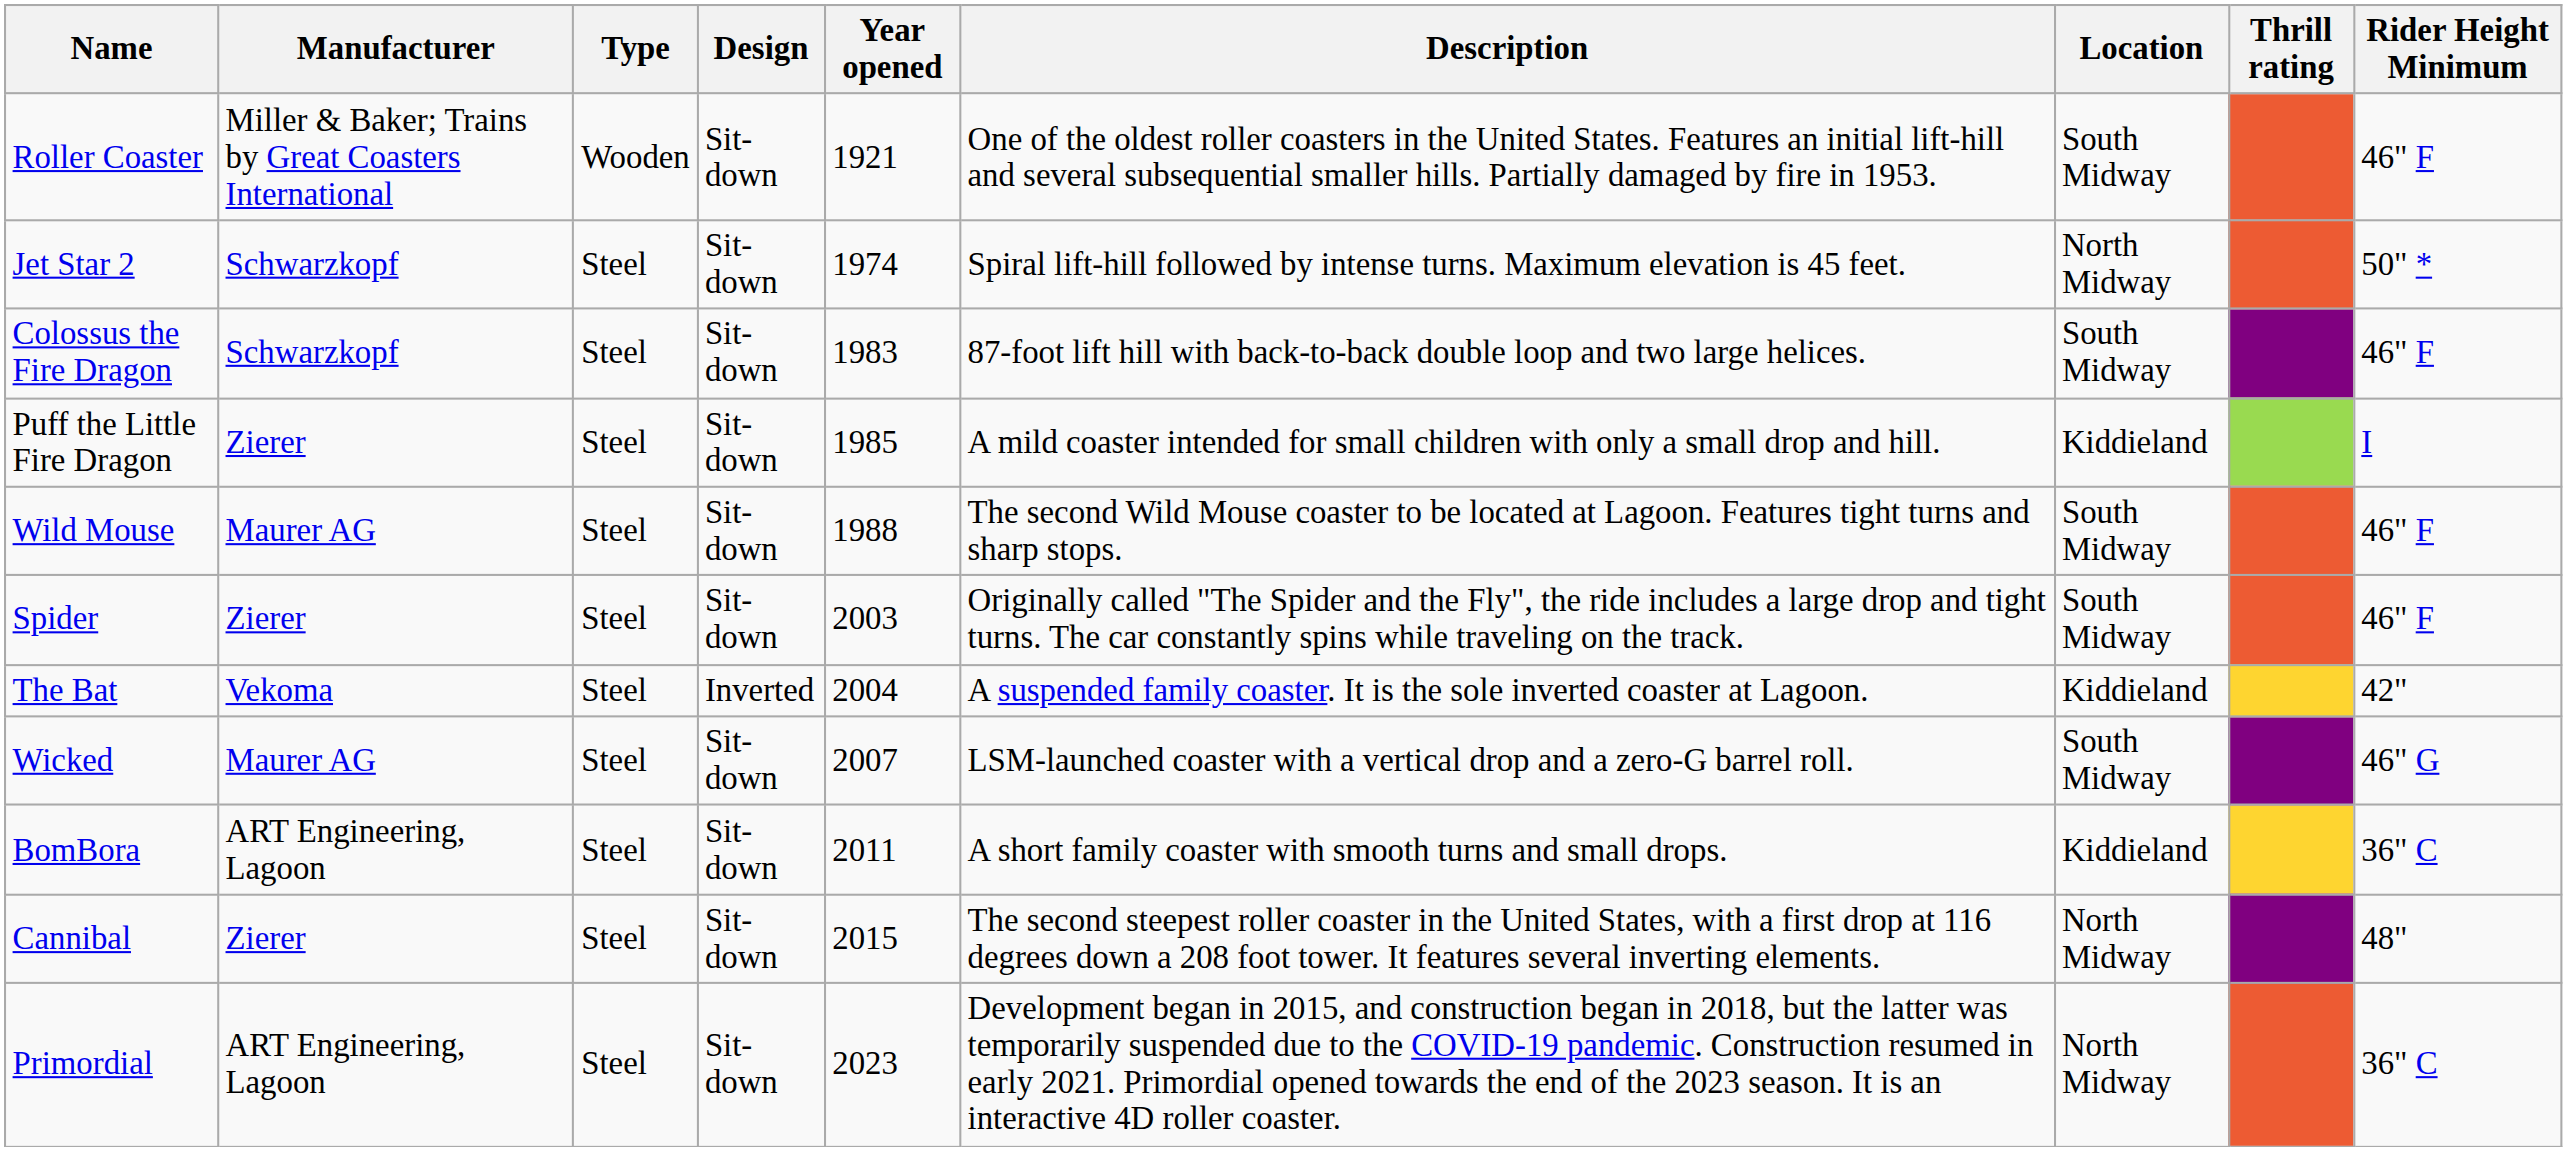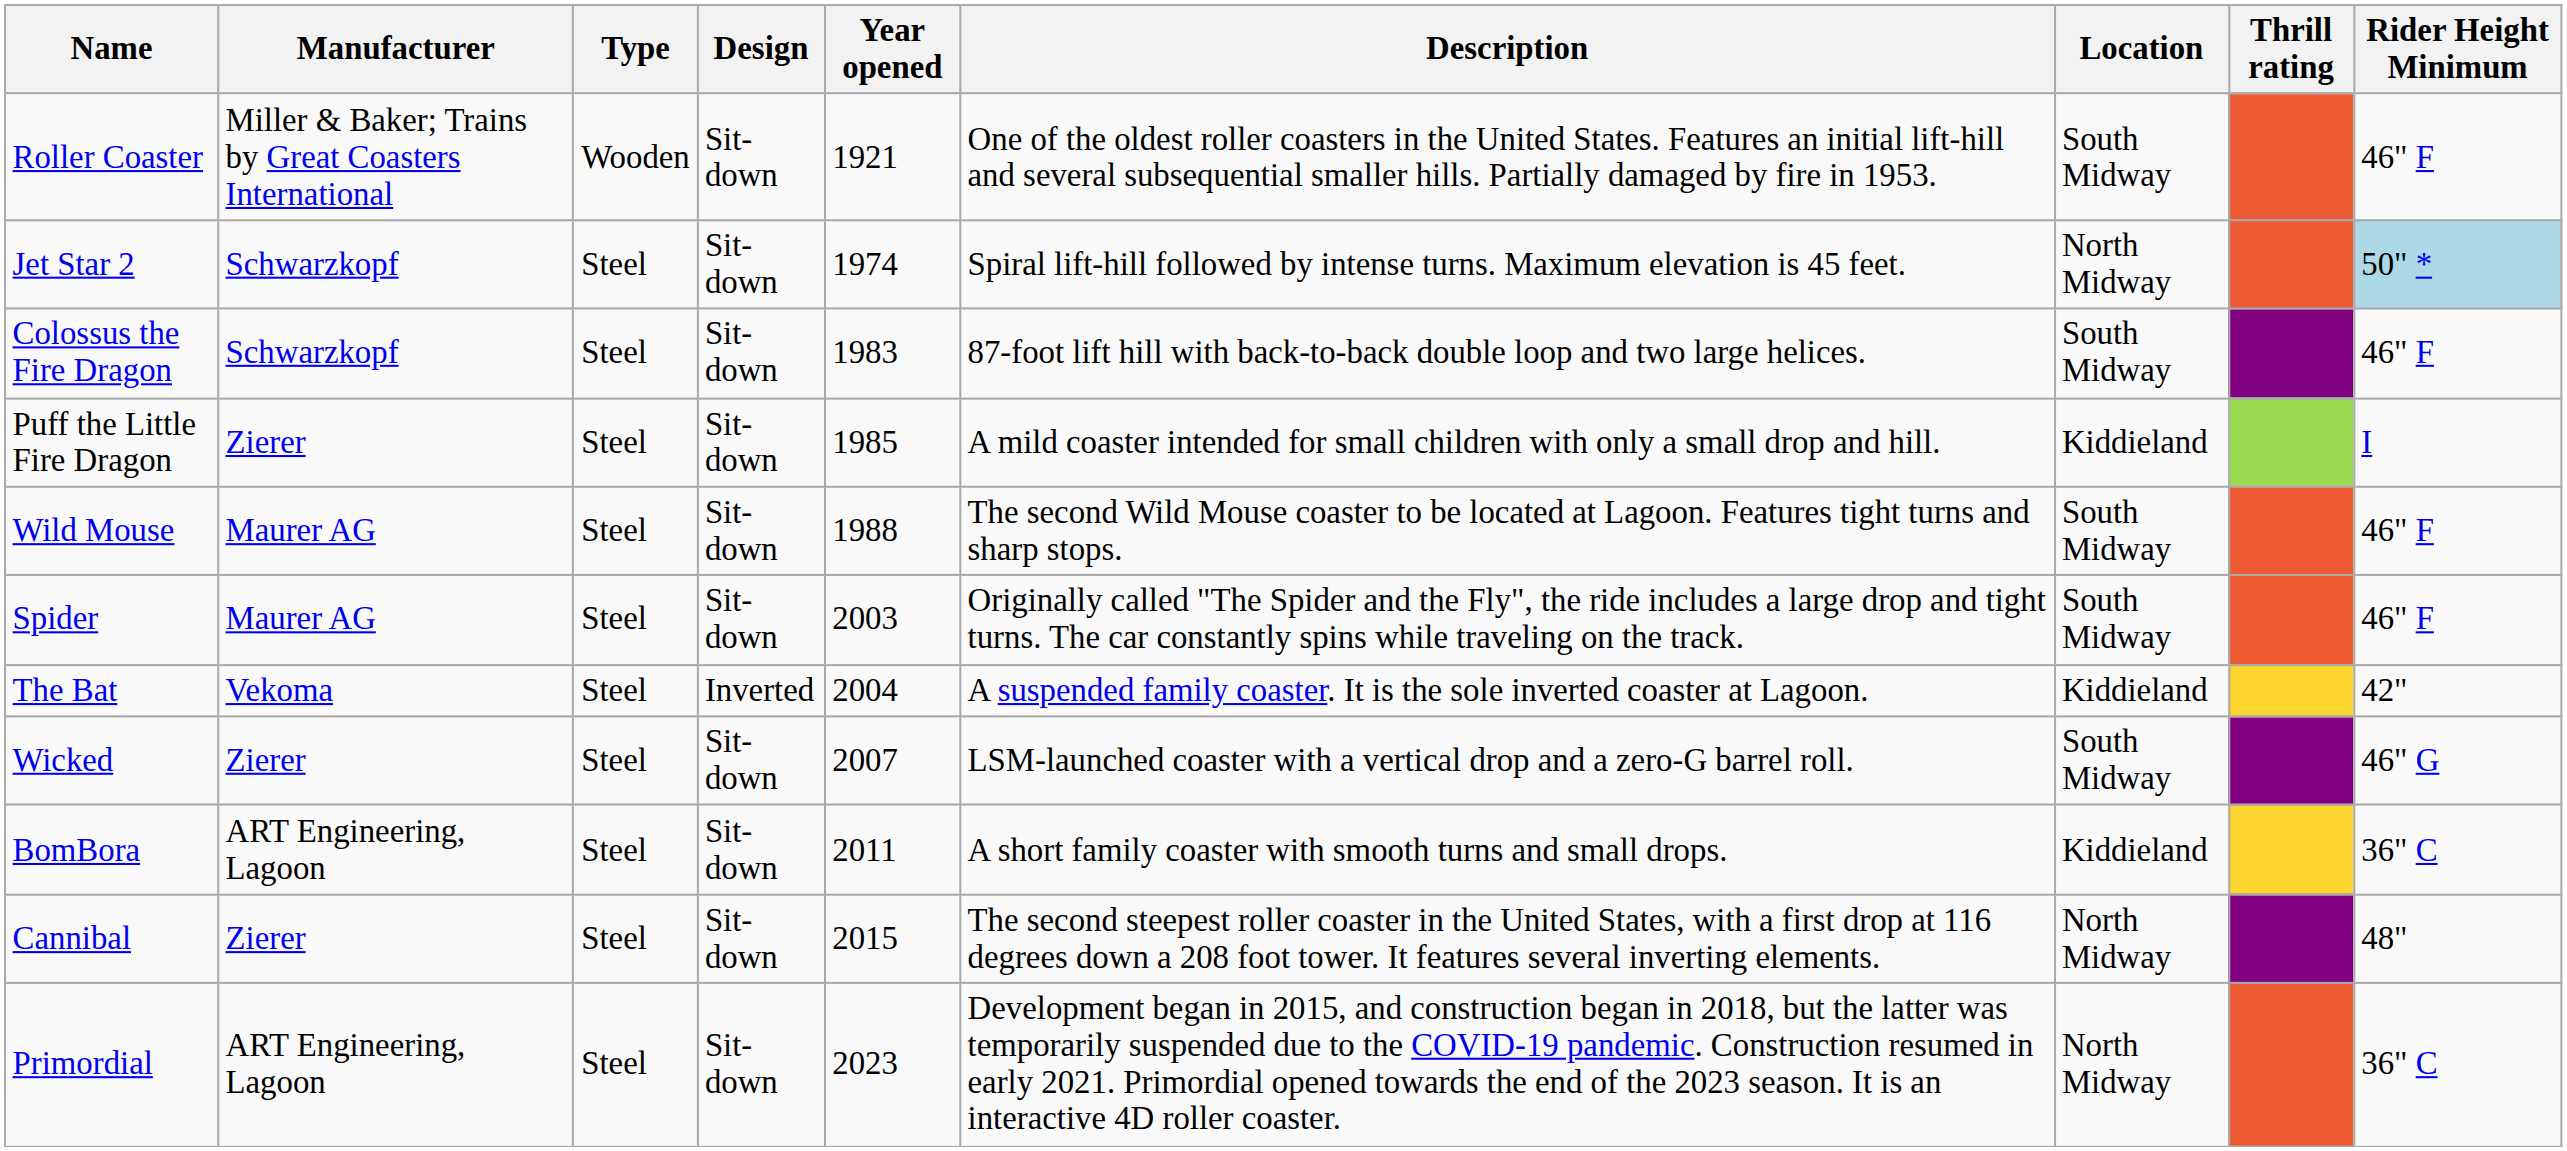 <table class="wikitable">
 <tr>
 <th>Name</th>
 <th>Manufacturer</th>
 <th>Type</th>
 <th>Design</th>
 <th>Year opened</th>
 <th>Description</th>
 <th>Location</th>
 <th>Thrill rating</th>
 <th>Rider Height Minimum</th>
 </tr>
 <tr>
 <td><a href='#'>Roller Coaster</a></td>
 <td>Miller & Baker; Trains by <a href='#'>Great Coasters International</a></td>
 <td>Wooden</td>
 <td>Sit-down</td>
 <td>1921</td>
 <td>One of the oldest roller coasters in the United States. Features an initial lift-hill and several subsequential smaller hills. Partially damaged by fire in 1953.</td>
 <td>South Midway</td>
 <td align="center" bgcolor="#ED5B33"><strong></strong></td>
 <td>46" <a href='#'>F</a></td>
 </tr>
 <tr>
 <td><a href='#'>Jet Star 2</a></td>
 <td><a href='#'>Schwarzkopf</a></td>
 <td>Steel</td>
 <td>Sit-down</td>
 <td>1974</td>
 <td>Spiral lift-hill followed by intense turns. Maximum elevation is 45 feet.</td>
 <td>North Midway</td>
 <td align="center" bgcolor="#ED5B33"><strong></strong></td>
-<td>50" <a href='#'>*</a></td>
+<td style="background: lightblue;">50" <a href='#'>*</a></td>
 </tr>
 <tr>
 <td><a href='#'>Colossus the Fire Dragon</a></td>
 <td><a href='#'>Schwarzkopf</a></td>
 <td>Steel</td>
 <td>Sit-down</td>
 <td>1983</td>
 <td>87-foot lift hill with back-to-back double loop and two large helices.</td>
 <td>South Midway</td>
 <td bgcolor="purple" align=center><strong></strong></td>
 <td>46" <a href='#'>F</a></td>
 </tr>
 <tr>
 <td>Puff the Little Fire Dragon</td>
 <td><a href='#'>Zierer</a></td>
 <td>Steel</td>
 <td>Sit-down</td>
 <td>1985</td>
 <td>A mild coaster intended for small children with only a small drop and hill.</td>
 <td>Kiddieland</td>
 <td align="center" bgcolor="#99DA50"><strong></strong></td>
 <td><a href='#'>I</a></td>
 </tr>
 <tr>
 <td><a href='#'>Wild Mouse</a></td>
 <td><a href='#'>Maurer AG</a></td>
 <td>Steel</td>
 <td>Sit-down</td>
 <td>1988</td>
 <td>The second Wild Mouse coaster to be located at Lagoon. Features tight turns and sharp stops.</td>
 <td>South Midway</td>
 <td align="center" bgcolor="#ED5B33"><strong></strong></td>
 <td>46" <a href='#'>F</a></td>
 </tr>
 <tr>
 <td><a href='#'>Spider</a></td>
-<td><a href='#'>Zierer</a></td>
+<td><a href='#'>Maurer AG</a></td>
 <td>Steel</td>
 <td>Sit-down</td>
 <td>2003</td>
 <td>Originally called "The Spider and the Fly", the ride includes a large drop and tight turns. The car constantly spins while traveling on the track.</td>
 <td>South Midway</td>
 <td align="center" bgcolor="#ED5B33"><strong></strong></td>
 <td>46" <a href='#'>F</a></td>
 </tr>
 <tr>
 <td><a href='#'>The Bat</a></td>
 <td><a href='#'>Vekoma</a></td>
 <td>Steel</td>
 <td>Inverted</td>
 <td>2004</td>
 <td>A <a href='#'>suspended family coaster</a>. It is the sole inverted coaster at Lagoon.</td>
 <td>Kiddieland</td>
 <td align="center" bgcolor="#FED530"><strong></strong></td>
 <td>42"</td>
 </tr>
 <tr>
 <td><a href='#'>Wicked</a></td>
-<td><a href='#'>Maurer AG</a></td>
+<td><a href='#'>Zierer</a></td>
 <td>Steel</td>
 <td>Sit-down</td>
 <td>2007</td>
 <td>LSM-launched coaster with a vertical drop and a zero-G barrel roll.</td>
 <td>South Midway</td>
 <td bgcolor="purple" align=center><strong></strong></td>
 <td>46" <a href='#'>G</a></td>
 </tr>
 <tr>
 <td><a href='#'>BomBora</a></td>
 <td>ART Engineering, Lagoon</td>
 <td>Steel</td>
 <td>Sit-down</td>
 <td>2011</td>
 <td>A short family coaster with smooth turns and small drops.</td>
 <td>Kiddieland</td>
 <td align="center" bgcolor="#FED530"><strong></strong></td>
 <td>36" <a href='#'>C</a></td>
 </tr>
 <tr>
 <td><a href='#'>Cannibal</a></td>
 <td><a href='#'>Zierer</a></td>
 <td>Steel</td>
 <td>Sit-down</td>
 <td>2015</td>
 <td>The second steepest roller coaster in the United States, with a first drop at 116 degrees down a 208 foot tower. It features several inverting elements.</td>
 <td>North Midway</td>
 <td bgcolor="purple" align=center><strong></strong></td>
 <td>48"</td>
 </tr>
 <tr>
 <td><a href='#'>Primordial</a></td>
 <td>ART Engineering, Lagoon</td>
 <td>Steel</td>
 <td>Sit-down</td>
 <td>2023</td>
 <td>Development began in 2015, and construction began in 2018, but the latter was temporarily suspended due to the <a href='#'>COVID-19 pandemic</a>. Construction resumed in early 2021. Primordial opened towards the end of the 2023 season. It is an interactive 4D roller coaster.</td>
 <td>North Midway</td>
 <td align="center" bgcolor="#ED5B33"><strong></strong></td>
 <td>36" <a href='#'>C</a></td>
 </tr>
 </table>
